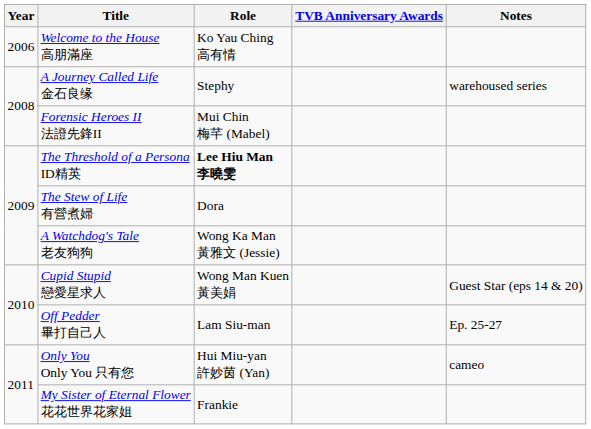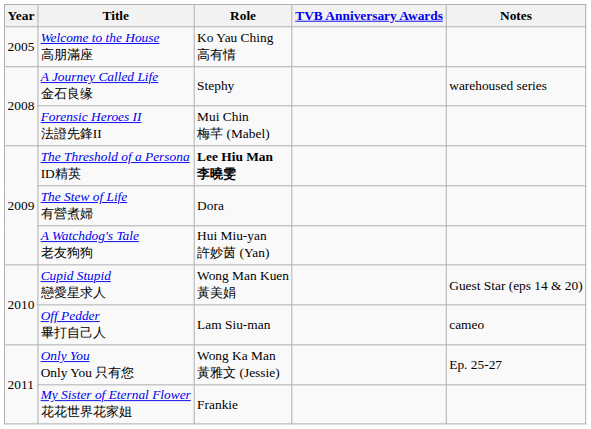 <table class="wikitable" style="font-size: 90%;">
 <tr>
 <th>Year</th>
 <th>Title</th>
 <th>Role</th>
 <th><a href='#'>TVB Anniversary Awards</a></th>
 <th>Notes</th>
 </tr>
 <tr>
-<td>2006</td>
+<td>2005</td>
 <td><em><a href='#'>Welcome to the House</a></em> <br> 高朋滿座</td>
 <td>Ko Yau Ching <br> 高有情</td>
 <td></td>
 <td></td>
 </tr>
 <tr>
 <td rowspan=2>2008</td>
 <td><em><a href='#'>A Journey Called Life</a></em> <br> 金石良缘</td>
 <td>Stephy</td>
 <td></td>
 <td>warehoused series</td>
 </tr>
 <tr>
 <td><em><a href='#'>Forensic Heroes II</a></em> <br> 法證先鋒II</td>
 <td>Mui Chin <br> 梅芊 (Mabel)</td>
 <td></td>
 <td></td>
 </tr>
 <tr>
 <td rowspan=3>2009</td>
 <td><em><a href='#'>The Threshold of a Persona</a></em> <br> ID精英</td>
 <td><strong>Lee Hiu Man <br> 李曉雯</strong></td>
 <td></td>
 <td></td>
 </tr>
 <tr>
 <td><em><a href='#'>The Stew of Life</a></em> <br> 有營煮婦</td>
 <td>Dora</td>
 <td></td>
 <td></td>
 </tr>
 <tr>
 <td><em><a href='#'>A Watchdog's Tale</a></em> <br> 老友狗狗</td>
-<td>Wong Ka Man <br> 黃雅文 (Jessie)</td>
+<td>Hui Miu-yan <br> 許妙茵 (Yan)</td>
 <td></td>
 <td></td>
 </tr>
 <tr>
 <td rowspan="2">2010</td>
 <td><em><a href='#'>Cupid Stupid</a></em> <br> 戀愛星求人</td>
 <td>Wong Man Kuen <br> 黃美娟</td>
 <td></td>
 <td>Guest Star (eps 14 & 20)</td>
 </tr>
 <tr>
 <td><em><a href='#'>Off Pedder</a></em> <br> 畢打自己人</td>
 <td>Lam Siu-man</td>
 <td></td>
-<td>Ep. 25-27</td>
+<td>cameo</td>
 </tr>
 <tr>
 <td rowspan="2">2011</td>
 <td><em><a href='#'>Only You</a></em> <br> Only You 只有您</td>
-<td>Hui Miu-yan <br> 許妙茵 (Yan)</td>
+<td>Wong Ka Man <br> 黃雅文 (Jessie)</td>
 <td></td>
-<td>cameo</td>
+<td>Ep. 25-27</td>
 </tr>
 <tr>
 <td><em><a href='#'>My Sister of Eternal Flower</a></em> <br> 花花世界花家姐</td>
 <td>Frankie</td>
 <td></td>
 <td></td>
 </tr>
 </table>
